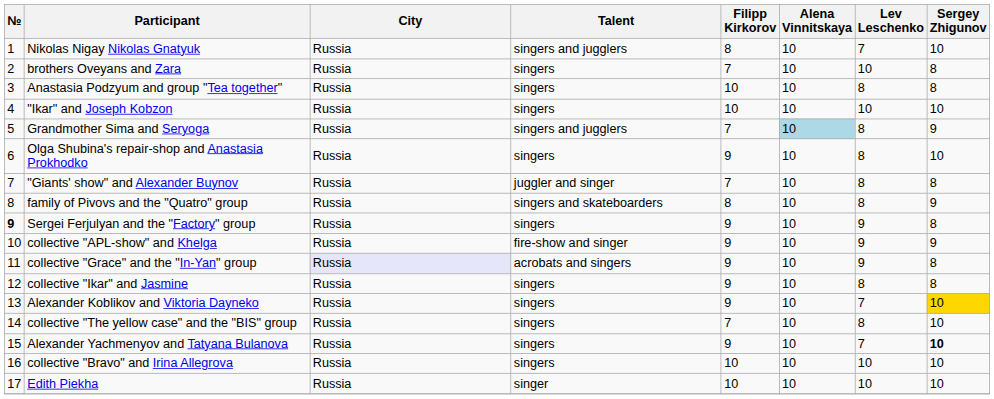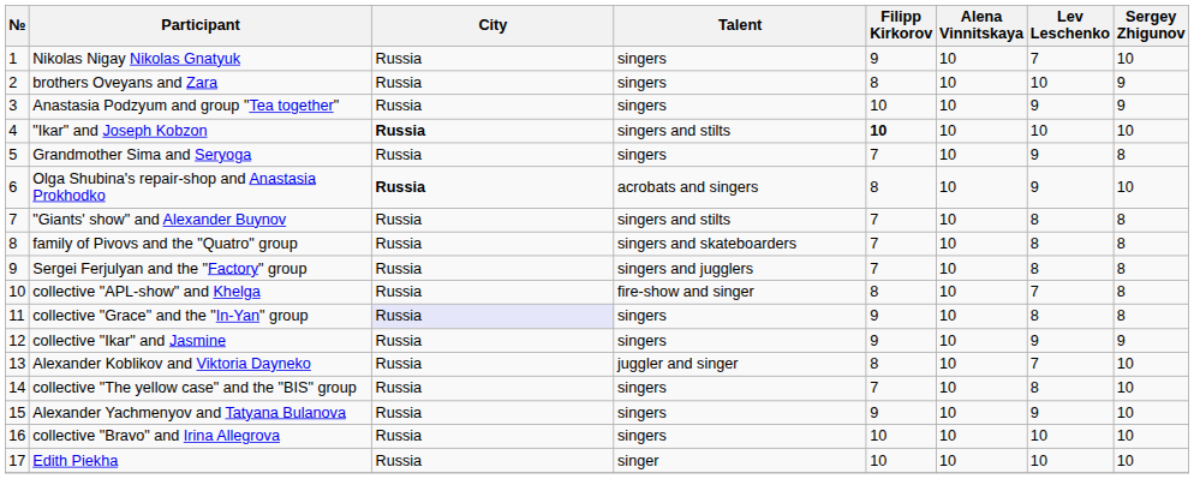 <table class="wikitable">
 <tr>
 <th width="2%">№</th>
 <th width="35%">Participant</th>
 <th width="25%">City</th>
 <th width="25%">Talent</th>
 <th width="3%">Filipp Kirkorov</th>
 <th width="3%">Alena Vinnitskaya</th>
 <th width="3%">Lev Leschenko</th>
 <th width="3%">Sergey Zhigunov</th>
 </tr>
 <tr>
 <td>1</td>
 <td>Nikolas Nigay <a href='#'>Nikolas Gnatyuk</a></td>
 <td>Russia</td>
-<td>singers and jugglers</td>
-<td>8</td>
+<td>singers</td>
+<td>9</td>
 <td>10</td>
 <td>7</td>
 <td>10</td>
 </tr>
 <tr>
 <td>2</td>
 <td>brothers Oveyans and <a href='#'>Zara</a></td>
 <td>Russia</td>
 <td>singers</td>
-<td>7</td>
+<td>8</td>
 <td>10</td>
 <td>10</td>
-<td>8</td>
+<td>9</td>
 </tr>
 <tr>
 <td>3</td>
 <td>Anastasia Podzyum and group "<a href='#'>Tea together</a>"</td>
 <td>Russia</td>
 <td>singers</td>
 <td>10</td>
 <td>10</td>
-<td>8</td>
-<td>8</td>
+<td>9</td>
+<td>9</td>
 </tr>
 <tr>
 <td>4</td>
 <td>"Ikar" and <a href='#'>Joseph Kobzon</a></td>
-<td>Russia</td>
-<td>singers</td>
-<td>10</td>
+<td><strong>Russia</strong></td>
+<td>singers and stilts</td>
+<td><strong>10</strong></td>
 <td>10</td>
 <td>10</td>
 <td>10</td>
 </tr>
 <tr>
 <td>5</td>
 <td>Grandmother Sima and <a href='#'>Seryoga</a></td>
 <td>Russia</td>
-<td>singers and jugglers</td>
+<td>singers</td>
 <td>7</td>
-<td style="background: lightblue;">10</td>
+<td>10</td>
+<td>9</td>
 <td>8</td>
-<td>9</td>
 </tr>
 <tr>
 <td>6</td>
 <td>Olga Shubina's repair-shop and <a href='#'>Anastasia Prokhodko</a></td>
-<td>Russia</td>
-<td>singers</td>
+<td><strong>Russia</strong></td>
+<td>acrobats and singers</td>
+<td>8</td>
+<td>10</td>
 <td>9</td>
-<td>10</td>
-<td>8</td>
 <td>10</td>
 </tr>
 <tr>
 <td>7</td>
 <td>"Giants' show" and <a href='#'>Alexander Buynov</a></td>
 <td>Russia</td>
-<td>juggler and singer</td>
+<td>singers and stilts</td>
 <td>7</td>
 <td>10</td>
 <td>8</td>
 <td>8</td>
 </tr>
 <tr>
 <td>8</td>
 <td>family of Pivovs and the "Quatro" group</td>
 <td>Russia</td>
 <td>singers and skateboarders</td>
-<td>8</td>
+<td>7</td>
 <td>10</td>
 <td>8</td>
-<td>9</td>
+<td>8</td>
 </tr>
 <tr>
-<td><strong>9</strong></td>
+<td>9</td>
 <td>Sergei Ferjulyan and the "<a href='#'>Factory</a>" group</td>
 <td>Russia</td>
-<td>singers</td>
-<td>9</td>
+<td>singers and jugglers</td>
+<td>7</td>
 <td>10</td>
-<td>9</td>
+<td>8</td>
 <td>8</td>
 </tr>
 <tr>
 <td>10</td>
 <td>collective "APL-show" and <a href='#'>Khelga</a></td>
 <td>Russia</td>
 <td>fire-show and singer</td>
-<td>9</td>
+<td>8</td>
 <td>10</td>
-<td>9</td>
-<td>9</td>
+<td>7</td>
+<td>8</td>
 </tr>
 <tr>
 <td>11</td>
 <td>collective "Grace" and the "<a href='#'>In-Yan</a>" group</td>
 <td style="background: lavender;">Russia</td>
-<td>acrobats and singers</td>
+<td>singers</td>
 <td>9</td>
 <td>10</td>
-<td>9</td>
+<td>8</td>
 <td>8</td>
 </tr>
 <tr>
 <td>12</td>
 <td>collective "Ikar" and <a href='#'>Jasmine</a></td>
 <td>Russia</td>
 <td>singers</td>
 <td>9</td>
 <td>10</td>
-<td>8</td>
-<td>8</td>
+<td>9</td>
+<td>9</td>
 </tr>
 <tr>
 <td>13</td>
 <td>Alexander Koblikov and <a href='#'>Viktoria Dayneko</a></td>
 <td>Russia</td>
-<td>singers</td>
-<td>9</td>
+<td>juggler and singer</td>
+<td>8</td>
 <td>10</td>
 <td>7</td>
-<td style="background: gold;">10</td>
+<td>10</td>
 </tr>
 <tr>
 <td>14</td>
 <td>collective "The yellow case" and the "BIS" group</td>
 <td>Russia</td>
 <td>singers</td>
 <td>7</td>
 <td>10</td>
 <td>8</td>
 <td>10</td>
 </tr>
 <tr>
 <td>15</td>
 <td>Alexander Yachmenyov and <a href='#'>Tatyana Bulanova</a></td>
 <td>Russia</td>
 <td>singers</td>
 <td>9</td>
 <td>10</td>
-<td>7</td>
-<td><strong>10</strong></td>
+<td>9</td>
+<td>10</td>
 </tr>
 <tr>
 <td>16</td>
 <td>collective "Bravo" and <a href='#'>Irina Allegrova</a></td>
 <td>Russia</td>
 <td>singers</td>
 <td>10</td>
 <td>10</td>
 <td>10</td>
 <td>10</td>
 </tr>
 <tr>
 <td>17</td>
 <td><a href='#'>Edith Piekha</a></td>
 <td>Russia</td>
 <td>singer</td>
 <td>10</td>
 <td>10</td>
 <td>10</td>
 <td>10</td>
 </tr>
 <tr>
 </tr>
 </table>
